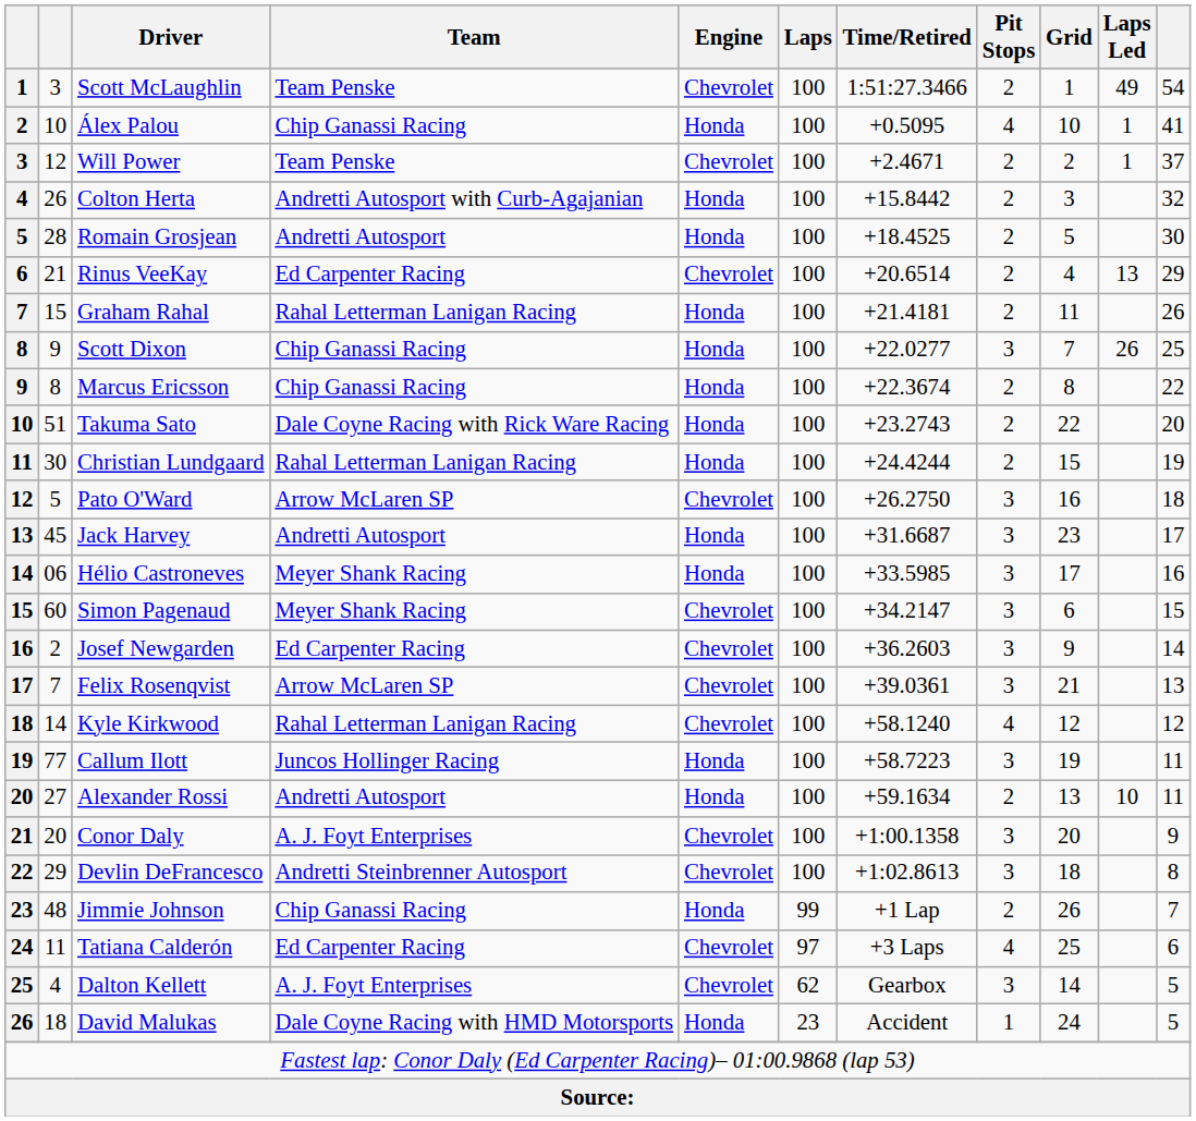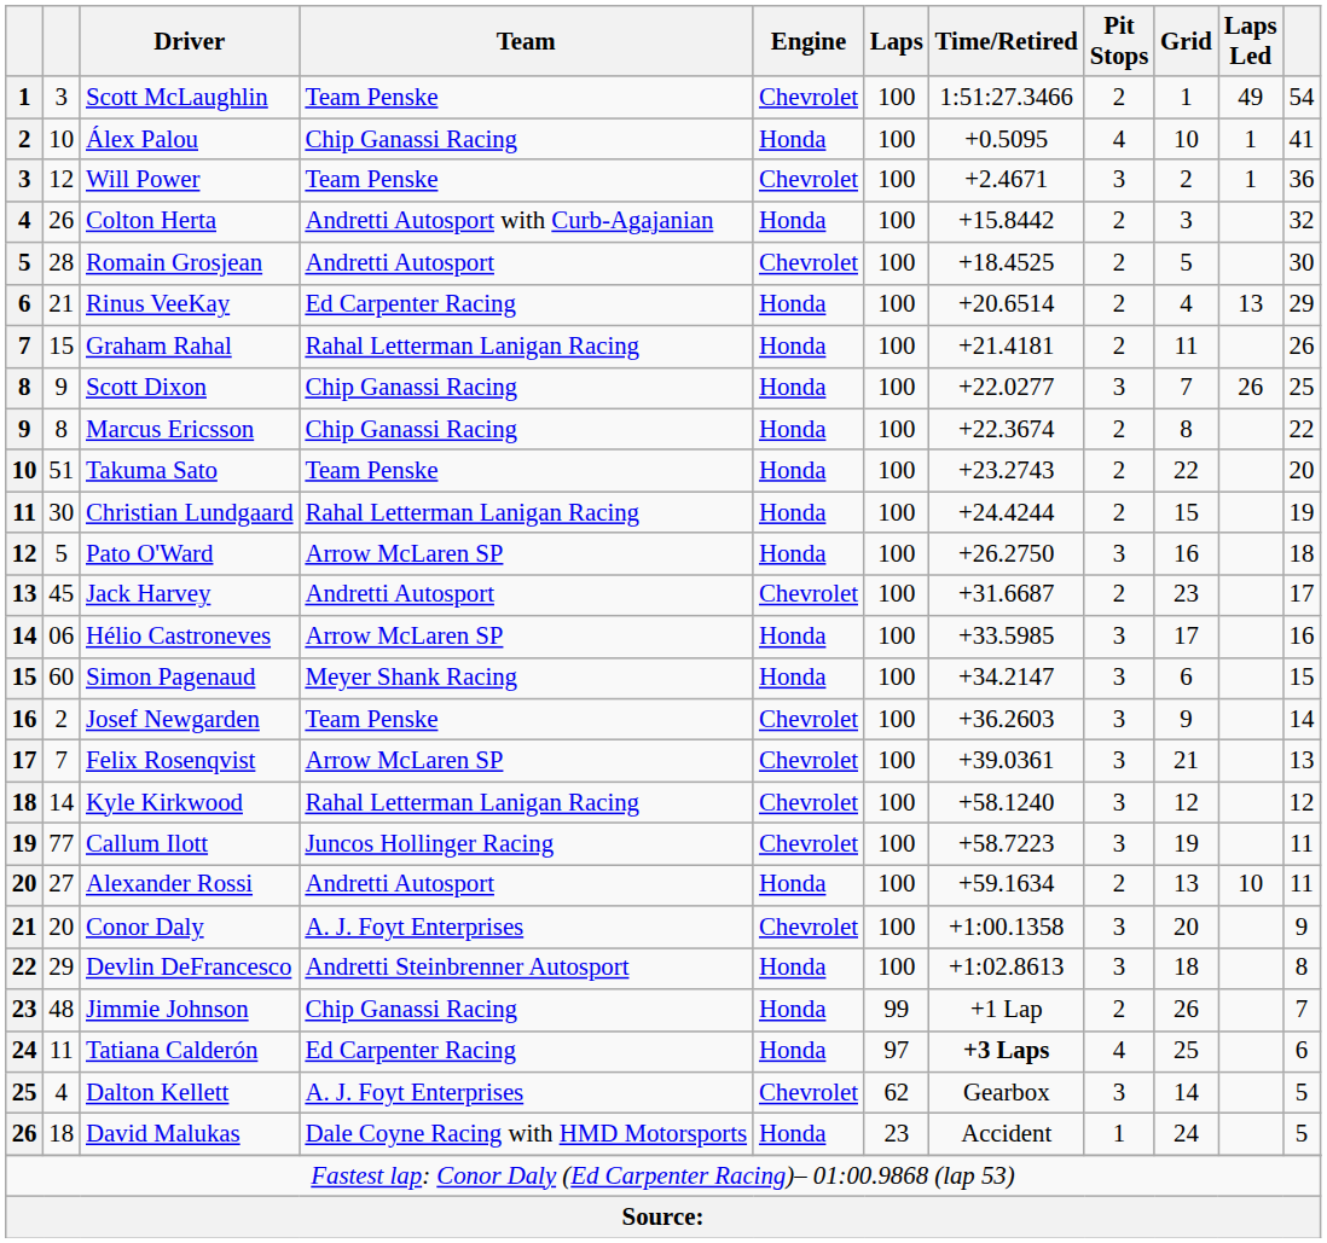 <table class="wikitable sortable" style="font-size:85%;">
 <tr>
 <th scope="col"></th>
 <th scope="col"></th>
 <th scope="col">Driver</th>
 <th scope="col">Team</th>
 <th scope="col">Engine</th>
 <th class="unsortable" scope="col">Laps</th>
 <th class="unsortable" scope="col">Time/Retired</th>
 <th scope="col">Pit<br>Stops</th>
 <th scope="col">Grid</th>
 <th scope="col">Laps<br>Led</th>
 <th scope="col"></th>
 </tr>
 <tr>
 <th>1</th>
 <td align="center">3</td>
 <td> <a href='#'>Scott McLaughlin</a></td>
 <td><a href='#'>Team Penske</a></td>
 <td><a href='#'>Chevrolet</a></td>
 <td align="center">100</td>
 <td align="center">1:51:27.3466</td>
 <td align="center">2</td>
 <td align="center">1</td>
 <td align="center">49</td>
 <td align="center">54</td>
 </tr>
 <tr>
 <th>2</th>
 <td align="center">10</td>
 <td> <a href='#'>Álex Palou</a></td>
 <td><a href='#'>Chip Ganassi Racing</a></td>
 <td><a href='#'>Honda</a></td>
 <td align="center">100</td>
 <td align="center">+0.5095</td>
 <td align="center">4</td>
 <td align="center">10</td>
 <td align="center">1</td>
 <td align="center">41</td>
 </tr>
 <tr>
 <th>3</th>
 <td align="center">12</td>
 <td> <a href='#'>Will Power</a> <strong></strong></td>
 <td><a href='#'>Team Penske</a></td>
 <td><a href='#'>Chevrolet</a></td>
 <td align="center">100</td>
 <td align="center">+2.4671</td>
-<td align="center">2</td>
+<td align="center">3</td>
 <td align="center">2</td>
 <td align="center">1</td>
-<td align="center">37</td>
+<td align="center">36</td>
 </tr>
 <tr>
 <th>4</th>
 <td align="center">26</td>
 <td> <a href='#'>Colton Herta</a> <strong></strong></td>
 <td><a href='#'>Andretti Autosport</a> with <a href='#'>Curb-Agajanian</a></td>
 <td><a href='#'>Honda</a></td>
 <td align="center">100</td>
 <td align="center">+15.8442</td>
 <td align="center">2</td>
 <td align="center">3</td>
 <td align="center"></td>
 <td align="center">32</td>
 </tr>
 <tr>
 <th>5</th>
 <td align="center">28</td>
 <td> <a href='#'>Romain Grosjean</a></td>
 <td><a href='#'>Andretti Autosport</a></td>
-<td><a href='#'>Honda</a></td>
+<td><a href='#'>Chevrolet</a></td>
 <td align="center">100</td>
 <td align="center">+18.4525</td>
 <td align="center">2</td>
 <td align="center">5</td>
 <td align="center"></td>
 <td align="center">30</td>
 </tr>
 <tr>
 <th>6</th>
 <td align="center">21</td>
 <td> <a href='#'>Rinus VeeKay</a></td>
 <td><a href='#'>Ed Carpenter Racing</a></td>
-<td><a href='#'>Chevrolet</a></td>
+<td><a href='#'>Honda</a></td>
 <td align="center">100</td>
 <td align="center">+20.6514</td>
 <td align="center">2</td>
 <td align="center">4</td>
 <td align="center">13</td>
 <td align="center">29</td>
 </tr>
 <tr>
 <th>7</th>
 <td align="center">15</td>
 <td> <a href='#'>Graham Rahal</a> <strong></strong></td>
 <td><a href='#'>Rahal Letterman Lanigan Racing</a></td>
 <td><a href='#'>Honda</a></td>
 <td align="center">100</td>
 <td align="center">+21.4181</td>
 <td align="center">2</td>
 <td align="center">11</td>
 <td align="center"></td>
 <td align="center">26</td>
 </tr>
 <tr>
 <th>8</th>
 <td align="center">9</td>
 <td> <a href='#'>Scott Dixon</a></td>
 <td><a href='#'>Chip Ganassi Racing</a></td>
 <td><a href='#'>Honda</a></td>
 <td align="center">100</td>
 <td align="center">+22.0277</td>
 <td align="center">3</td>
 <td align="center">7</td>
 <td align="center">26</td>
 <td align="center">25</td>
 </tr>
 <tr>
 <th>9</th>
 <td align="center">8</td>
 <td> <a href='#'>Marcus Ericsson</a></td>
 <td><a href='#'>Chip Ganassi Racing</a></td>
 <td><a href='#'>Honda</a></td>
 <td align="center">100</td>
 <td align="center">+22.3674</td>
 <td align="center">2</td>
 <td align="center">8</td>
 <td align="center"></td>
 <td align="center">22</td>
 </tr>
 <tr>
 <th>10</th>
 <td align="center">51</td>
 <td> <a href='#'>Takuma Sato</a></td>
-<td><a href='#'>Dale Coyne Racing</a> with <a href='#'>Rick Ware Racing</a></td>
+<td><a href='#'>Team Penske</a></td>
 <td><a href='#'>Honda</a></td>
 <td align="center">100</td>
 <td align="center">+23.2743</td>
 <td align="center">2</td>
 <td align="center">22</td>
 <td align="center"></td>
 <td align="center">20</td>
 </tr>
 <tr>
 <th>11</th>
 <td align="center">30</td>
 <td> <a href='#'>Christian Lundgaard</a> <strong></strong></td>
 <td><a href='#'>Rahal Letterman Lanigan Racing</a></td>
 <td><a href='#'>Honda</a></td>
 <td align="center">100</td>
 <td align="center">+24.4244</td>
 <td align="center">2</td>
 <td align="center">15</td>
 <td align="center"></td>
 <td align="center">19</td>
 </tr>
 <tr>
 <th>12</th>
 <td align="center">5</td>
 <td> <a href='#'>Pato O'Ward</a></td>
 <td><a href='#'>Arrow McLaren SP</a></td>
-<td><a href='#'>Chevrolet</a></td>
+<td><a href='#'>Honda</a></td>
 <td align="center">100</td>
 <td align="center">+26.2750</td>
 <td align="center">3</td>
 <td align="center">16</td>
 <td align="center"></td>
 <td align="center">18</td>
 </tr>
 <tr>
 <th>13</th>
 <td align="center">45</td>
 <td> <a href='#'>Jack Harvey</a></td>
 <td><a href='#'>Andretti Autosport</a></td>
-<td><a href='#'>Honda</a></td>
+<td><a href='#'>Chevrolet</a></td>
 <td align="center">100</td>
 <td align="center">+31.6687</td>
-<td align="center">3</td>
+<td align="center">2</td>
 <td align="center">23</td>
 <td align="center"></td>
 <td align="center">17</td>
 </tr>
 <tr>
 <th>14</th>
 <td align="center">06</td>
 <td> <a href='#'>Hélio Castroneves</a> <strong></strong></td>
-<td><a href='#'>Meyer Shank Racing</a></td>
+<td><a href='#'>Arrow McLaren SP</a></td>
 <td><a href='#'>Honda</a></td>
 <td align="center">100</td>
 <td align="center">+33.5985</td>
 <td align="center">3</td>
 <td align="center">17</td>
 <td align="center"></td>
 <td align="center">16</td>
 </tr>
 <tr>
 <th>15</th>
 <td align="center">60</td>
 <td> <a href='#'>Simon Pagenaud</a></td>
 <td><a href='#'>Meyer Shank Racing</a></td>
-<td><a href='#'>Chevrolet</a></td>
+<td><a href='#'>Honda</a></td>
 <td align="center">100</td>
 <td align="center">+34.2147</td>
 <td align="center">3</td>
 <td align="center">6</td>
 <td align="center"></td>
 <td align="center">15</td>
 </tr>
 <tr>
 <th>16</th>
 <td align="center">2</td>
 <td> <a href='#'>Josef Newgarden</a> <strong></strong></td>
-<td><a href='#'>Ed Carpenter Racing</a></td>
+<td><a href='#'>Team Penske</a></td>
 <td><a href='#'>Chevrolet</a></td>
 <td align="center">100</td>
 <td align="center">+36.2603</td>
 <td align="center">3</td>
 <td align="center">9</td>
 <td align="center"></td>
 <td align="center">14</td>
 </tr>
 <tr>
 <th>17</th>
 <td align="center">7</td>
 <td> <a href='#'>Felix Rosenqvist</a></td>
 <td><a href='#'>Arrow McLaren SP</a></td>
 <td><a href='#'>Chevrolet</a></td>
 <td align="center">100</td>
 <td align="center">+39.0361</td>
 <td align="center">3</td>
 <td align="center">21</td>
 <td align="center"></td>
 <td align="center">13</td>
 </tr>
 <tr>
 <th>18</th>
 <td align="center">14</td>
 <td> <a href='#'>Kyle Kirkwood</a> <strong></strong></td>
 <td><a href='#'>Rahal Letterman Lanigan Racing</a></td>
 <td><a href='#'>Chevrolet</a></td>
 <td align="center">100</td>
 <td align="center">+58.1240</td>
-<td align="center">4</td>
+<td align="center">3</td>
 <td align="center">12</td>
 <td align="center"></td>
 <td align="center">12</td>
 </tr>
 <tr>
 <th>19</th>
 <td align="center">77</td>
 <td> <a href='#'>Callum Ilott</a> <strong></strong></td>
 <td><a href='#'>Juncos Hollinger Racing</a></td>
-<td><a href='#'>Honda</a></td>
+<td><a href='#'>Chevrolet</a></td>
 <td align="center">100</td>
 <td align="center">+58.7223</td>
 <td align="center">3</td>
 <td align="center">19</td>
 <td align="center"></td>
 <td align="center">11</td>
 </tr>
 <tr>
 <th>20</th>
 <td align="center">27</td>
 <td> <a href='#'>Alexander Rossi</a></td>
 <td><a href='#'>Andretti Autosport</a></td>
 <td><a href='#'>Honda</a></td>
 <td align="center">100</td>
 <td align="center">+59.1634</td>
 <td align="center">2</td>
 <td align="center">13</td>
 <td align="center">10</td>
 <td align="center">11</td>
 </tr>
 <tr>
 <th>21</th>
 <td align="center">20</td>
 <td> <a href='#'>Conor Daly</a></td>
 <td><a href='#'>A. J. Foyt Enterprises</a></td>
 <td><a href='#'>Chevrolet</a></td>
 <td align="center">100</td>
 <td align="center">+1:00.1358</td>
 <td align="center">3</td>
 <td align="center">20</td>
 <td align="center"></td>
 <td align="center">9</td>
 </tr>
 <tr>
 <th>22</th>
 <td align="center">29</td>
 <td> <a href='#'>Devlin DeFrancesco</a> <strong></strong></td>
 <td><a href='#'>Andretti Steinbrenner Autosport</a></td>
-<td><a href='#'>Chevrolet</a></td>
+<td><a href='#'>Honda</a></td>
 <td align="center">100</td>
 <td align="center">+1:02.8613</td>
 <td align="center">3</td>
 <td align="center">18</td>
 <td align="center"></td>
 <td align="center">8</td>
 </tr>
 <tr>
 <th>23</th>
 <td align="center">48</td>
 <td> <a href='#'>Jimmie Johnson</a></td>
 <td><a href='#'>Chip Ganassi Racing</a></td>
 <td><a href='#'>Honda</a></td>
 <td align="center">99</td>
 <td align="center">+1 Lap</td>
 <td align="center">2</td>
 <td align="center">26</td>
 <td align="center"></td>
 <td align="center">7</td>
 </tr>
 <tr>
 <th>24</th>
 <td align="center">11</td>
 <td> <a href='#'>Tatiana Calderón</a> <strong></strong></td>
 <td><a href='#'>Ed Carpenter Racing</a></td>
-<td><a href='#'>Chevrolet</a></td>
+<td><a href='#'>Honda</a></td>
 <td align="center">97</td>
-<td align="center">+3 Laps</td>
+<td align="center"><strong>+3 Laps</strong></td>
 <td align="center">4</td>
 <td align="center">25</td>
 <td align="center"></td>
 <td align="center">6</td>
 </tr>
 <tr>
 <th>25</th>
 <td align="center">4</td>
 <td> <a href='#'>Dalton Kellett</a></td>
 <td><a href='#'>A. J. Foyt Enterprises</a></td>
 <td><a href='#'>Chevrolet</a></td>
 <td align="center">62</td>
 <td align="center">Gearbox</td>
 <td align="center">3</td>
 <td align="center">14</td>
 <td align="center"></td>
 <td align="center">5</td>
 </tr>
 <tr>
 <th>26</th>
 <td align="center">18</td>
 <td> <a href='#'>David Malukas</a> <strong></strong></td>
 <td><a href='#'>Dale Coyne Racing</a> with <a href='#'>HMD Motorsports</a></td>
 <td><a href='#'>Honda</a></td>
 <td align="center">23</td>
 <td align="center">Accident</td>
 <td align="center">1</td>
 <td align="center">24</td>
 <td align="center"></td>
 <td align="center">5</td>
 </tr>
 <tr>
 </tr>
 <tr class="sortbottom">
 <td colspan="11" style="text-align:center"><em><a href='#'>Fastest lap</a>:  <a href='#'>Conor Daly</a> (<a href='#'>Ed Carpenter Racing</a>)– 01:00.9868 (lap 53)</em></td>
 </tr>
 <tr class="sortbottom">
 <th colspan="11">Source:</th>
 </tr>
 </table>
